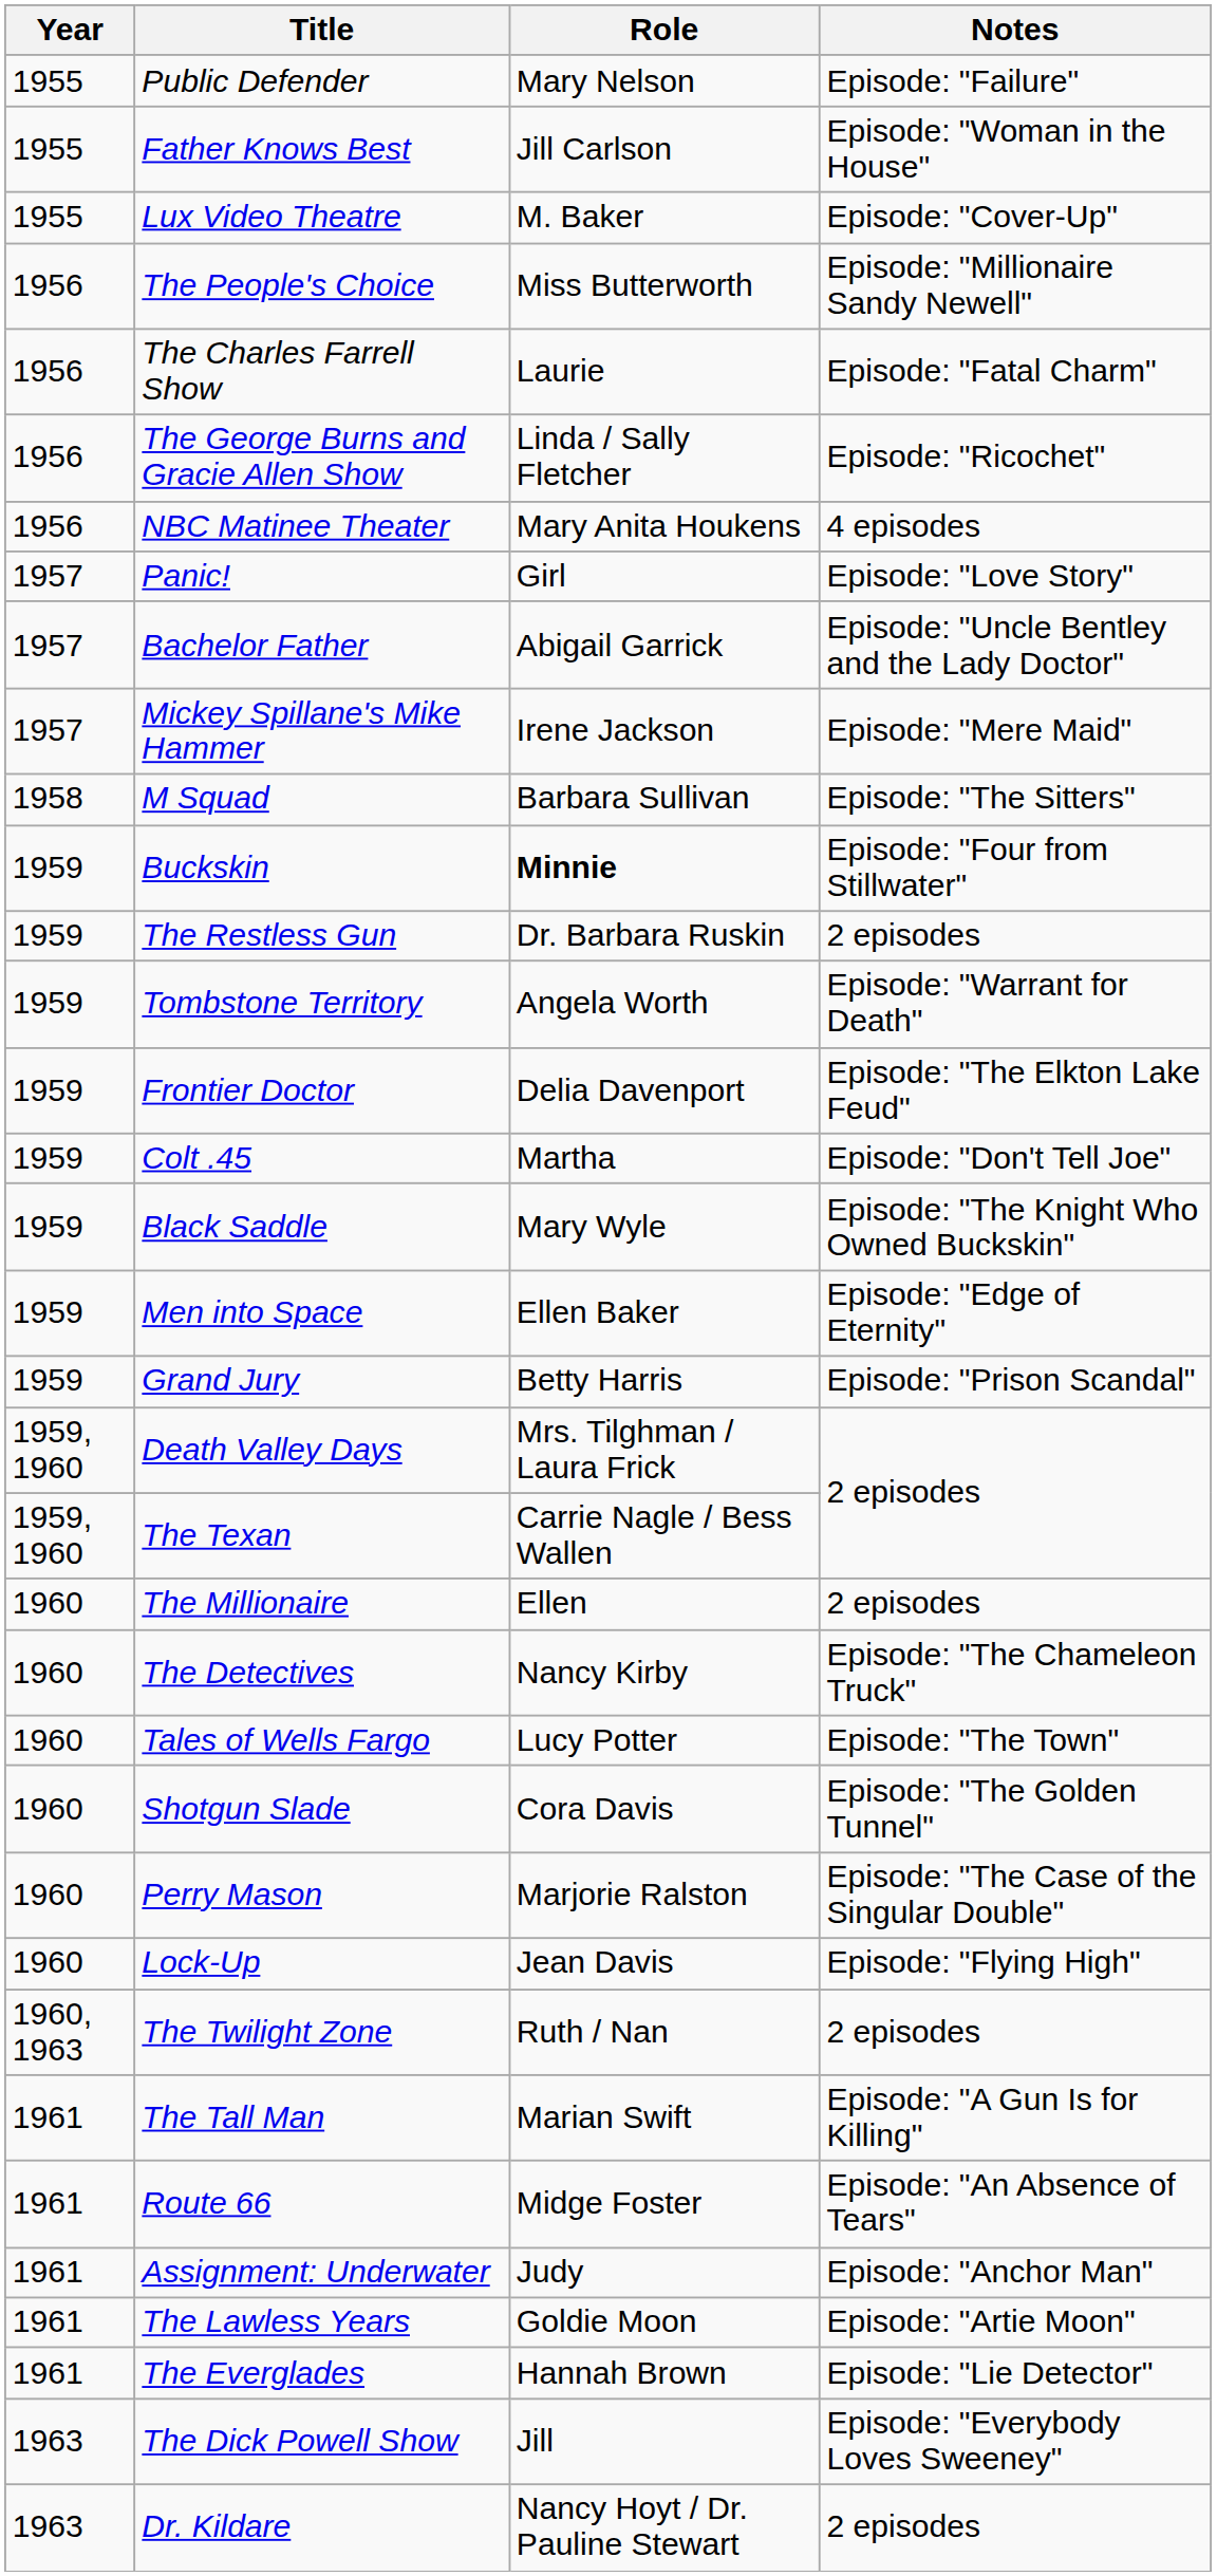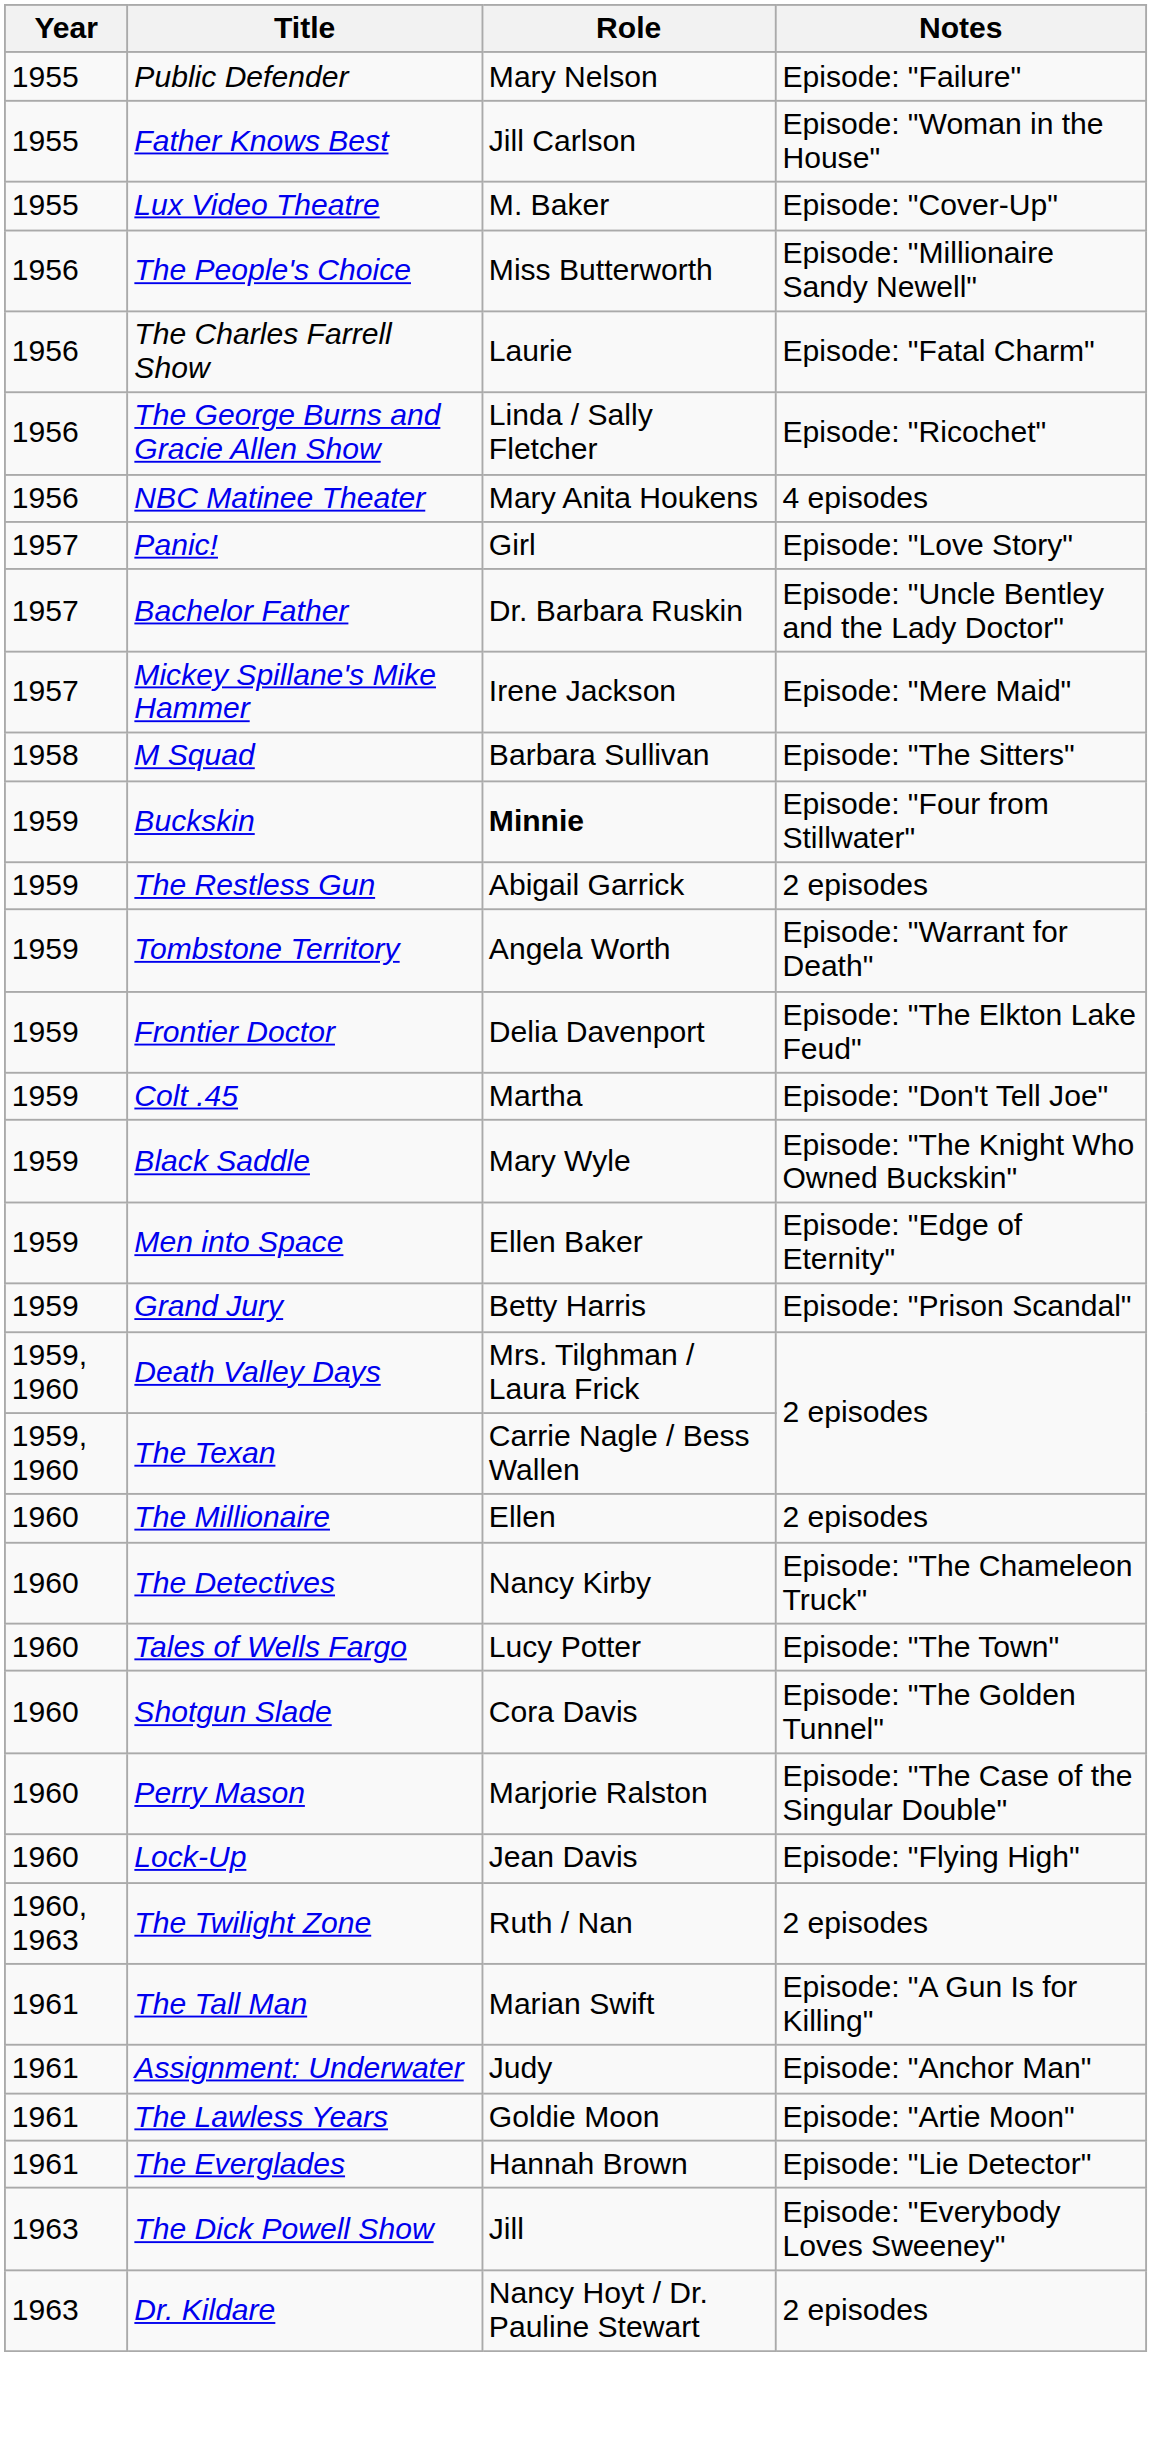 <table class="wikitable sortable">
 <tr>
 <th>Year</th>
 <th>Title</th>
 <th>Role</th>
 <th>Notes</th>
 </tr>
 <tr>
 <td>1955</td>
 <td><em>Public Defender</em></td>
 <td>Mary Nelson</td>
 <td>Episode: "Failure"</td>
 </tr>
 <tr>
 <td>1955</td>
 <td><em><a href='#'>Father Knows Best</a></em></td>
 <td>Jill Carlson</td>
 <td>Episode: "Woman in the House"</td>
 </tr>
 <tr>
 <td>1955</td>
 <td><em><a href='#'>Lux Video Theatre</a></em></td>
 <td>M. Baker</td>
 <td>Episode: "Cover-Up"</td>
 </tr>
 <tr>
 <td>1956</td>
 <td><a href='#'><em>The People's Choice</em></a></td>
 <td>Miss Butterworth</td>
 <td>Episode: "Millionaire Sandy Newell"</td>
 </tr>
 <tr>
 <td>1956</td>
 <td><em>The Charles Farrell Show</em></td>
 <td>Laurie</td>
 <td>Episode: "Fatal Charm"</td>
 </tr>
 <tr>
 <td>1956</td>
 <td><em><a href='#'>The George Burns and Gracie Allen Show</a></em></td>
 <td>Linda / Sally Fletcher</td>
 <td>Episode: "Ricochet"</td>
 </tr>
 <tr>
 <td>1956</td>
 <td><em><a href='#'>NBC Matinee Theater</a></em></td>
 <td>Mary Anita Houkens</td>
 <td>4 episodes</td>
 </tr>
 <tr>
 <td>1957</td>
 <td><a href='#'><em>Panic!</em></a></td>
 <td>Girl</td>
 <td>Episode: "Love Story"</td>
 </tr>
 <tr>
 <td>1957</td>
 <td><a href='#'><em>Bachelor Father</em></a></td>
-<td>Abigail Garrick</td>
+<td>Dr. Barbara Ruskin</td>
 <td>Episode: "Uncle Bentley and the Lady Doctor"</td>
 </tr>
 <tr>
 <td>1957</td>
 <td><a href='#'><em>Mickey Spillane's Mike Hammer</em></a></td>
 <td>Irene Jackson</td>
 <td>Episode: "Mere Maid"</td>
 </tr>
 <tr>
 <td>1958</td>
 <td><em><a href='#'>M Squad</a></em></td>
 <td>Barbara Sullivan</td>
 <td>Episode: "The Sitters"</td>
 </tr>
 <tr>
 <td>1959</td>
 <td><a href='#'><em>Buckskin</em></a></td>
 <td><strong>Minnie</strong></td>
 <td>Episode: "Four from Stillwater"</td>
 </tr>
 <tr>
 <td>1959</td>
 <td><em><a href='#'>The Restless Gun</a></em></td>
-<td>Dr. Barbara Ruskin</td>
+<td>Abigail Garrick</td>
 <td>2 episodes</td>
 </tr>
 <tr>
 <td>1959</td>
 <td><em><a href='#'>Tombstone Territory</a></em></td>
 <td>Angela Worth</td>
 <td>Episode: "Warrant for Death"</td>
 </tr>
 <tr>
 <td>1959</td>
 <td><em><a href='#'>Frontier Doctor</a></em></td>
 <td>Delia Davenport</td>
 <td>Episode: "The Elkton Lake Feud"</td>
 </tr>
 <tr>
 <td>1959</td>
 <td><a href='#'><em>Colt .45</em></a></td>
 <td>Martha</td>
 <td>Episode: "Don't Tell Joe"</td>
 </tr>
 <tr>
 <td>1959</td>
 <td><em><a href='#'>Black Saddle</a></em></td>
 <td>Mary Wyle</td>
 <td>Episode: "The Knight Who Owned Buckskin"</td>
 </tr>
 <tr>
 <td>1959</td>
 <td><em><a href='#'>Men into Space</a></em></td>
 <td>Ellen Baker</td>
 <td>Episode: "Edge of Eternity"</td>
 </tr>
 <tr>
 <td>1959</td>
 <td><a href='#'><em>Grand Jury</em></a></td>
 <td>Betty Harris</td>
 <td>Episode: "Prison Scandal"</td>
 </tr>
 <tr>
 <td>1959, 1960</td>
 <td><em><a href='#'>Death Valley Days</a></em></td>
 <td>Mrs. Tilghman / Laura Frick</td>
 <td rowspan="2">2 episodes</td>
 </tr>
 <tr>
 <td>1959, 1960</td>
 <td><a href='#'><em>The Texan</em></a></td>
 <td>Carrie Nagle / Bess Wallen</td>
 </tr>
 <tr>
 <td>1960</td>
 <td><a href='#'><em>The Millionaire</em></a></td>
 <td>Ellen</td>
 <td>2 episodes</td>
 </tr>
 <tr>
 <td>1960</td>
 <td><a href='#'><em>The Detectives</em></a></td>
 <td>Nancy Kirby</td>
 <td>Episode: "The Chameleon Truck"</td>
 </tr>
 <tr>
 <td>1960</td>
 <td><em><a href='#'>Tales of Wells Fargo</a></em></td>
 <td>Lucy Potter</td>
 <td>Episode: "The Town"</td>
 </tr>
 <tr>
 <td>1960</td>
 <td><em><a href='#'>Shotgun Slade</a></em></td>
 <td>Cora Davis</td>
 <td>Episode: "The Golden Tunnel"</td>
 </tr>
 <tr>
 <td>1960</td>
 <td><a href='#'><em>Perry Mason</em></a></td>
 <td>Marjorie Ralston</td>
 <td>Episode: "The Case of the Singular Double"</td>
 </tr>
 <tr>
 <td>1960</td>
 <td><a href='#'><em>Lock-Up</em></a></td>
 <td>Jean Davis</td>
 <td>Episode: "Flying High"</td>
 </tr>
 <tr>
 <td>1960, 1963</td>
 <td><a href='#'><em>The Twilight Zone</em></a></td>
 <td>Ruth / Nan</td>
 <td>2 episodes</td>
 </tr>
 <tr>
 <td>1961</td>
 <td><a href='#'><em>The Tall Man</em></a></td>
 <td>Marian Swift</td>
 <td>Episode: "A Gun Is for Killing"</td>
 </tr>
 <tr>
 <td>1961</td>
-<td><a href='#'><em>Route 66</em></a></td>
-<td>Midge Foster</td>
-<td>Episode: "An Absence of Tears"</td>
-</tr>
-<tr>
-<td>1961</td>
 <td><em><a href='#'>Assignment: Underwater</a></em></td>
 <td>Judy</td>
 <td>Episode: "Anchor Man"</td>
 </tr>
 <tr>
 <td>1961</td>
 <td><em><a href='#'>The Lawless Years</a></em></td>
 <td>Goldie Moon</td>
 <td>Episode: "Artie Moon"</td>
 </tr>
 <tr>
 <td>1961</td>
 <td><a href='#'><em>The Everglades</em></a></td>
 <td>Hannah Brown</td>
 <td>Episode: "Lie Detector"</td>
 </tr>
 <tr>
 <td>1963</td>
 <td><em><a href='#'>The Dick Powell Show</a></em></td>
 <td>Jill</td>
 <td>Episode: "Everybody Loves Sweeney"</td>
 </tr>
 <tr>
 <td>1963</td>
 <td><a href='#'><em>Dr. Kildare</em></a></td>
 <td>Nancy Hoyt / Dr. Pauline Stewart</td>
 <td>2 episodes</td>
 </tr>
 </table>
